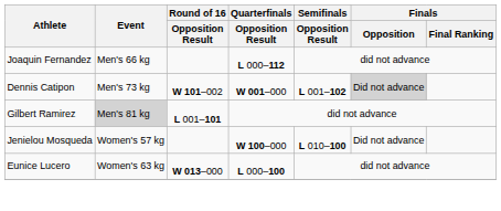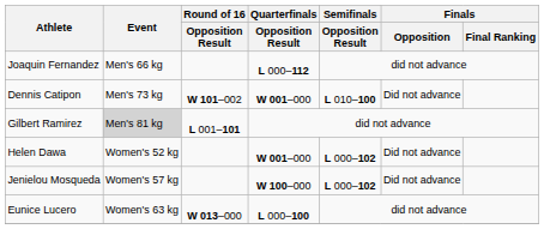 <table class=wikitable style="font-size:90%">
 <tr>
 <th rowspan=2>Athlete</th>
 <th rowspan=2>Event</th>
 <th>Round of 16</th>
 <th>Quarterfinals</th>
 <th>Semifinals</th>
 <th colspan=2>Finals</th>
 </tr>
 <tr>
 <th>Opposition<br>Result</th>
 <th>Opposition<br>Result</th>
 <th>Opposition<br>Result</th>
 <th>Opposition</th>
 <th>Final Ranking</th>
 </tr>
 <tr>
 <td>Joaquin Fernandez</td>
 <td>Men's 66 kg</td>
 <td></td>
 <td align=center><br><strong>L</strong> 000–<strong>112</strong></td>
 <td align=center colspan=3>did not advance</td>
 </tr>
 <tr>
 <td>Dennis Catipon</td>
 <td>Men's 73 kg</td>
 <td align=center><br><strong>W</strong> <strong>101</strong>–002</td>
 <td align=center><br><strong>W</strong> <strong>001</strong>–000</td>
-<td align=center><br><strong>L</strong> 001–<strong>102</strong></td>
-<td align=center style="background: lightgrey;">Did not advance</td>
+<td align=center><br><strong>L</strong> 010–<strong>100</strong></td>
+<td align=center>Did not advance</td>
 <td align=center></td>
 </tr>
 <tr>
 <td>Gilbert Ramirez</td>
 <td style="background: lightgrey;">Men's 81 kg</td>
 <td align=center><br><strong>L</strong> 001–<strong>101</strong></td>
 <td align=center colspan=4>did not advance</td>
 </tr>
 <tr>
+<td>Helen Dawa</td>
+<td>Women's 52 kg</td>
+<td></td>
+<td align=center><br><strong>W</strong> <strong>001</strong>–000</td>
+<td align=center><br><strong>L</strong> 000–<strong>102</strong></td>
+<td align=center>Did not advance</td>
+<td align=center></td>
+</tr>
+<tr>
 <td>Jenielou Mosqueda</td>
 <td>Women's 57 kg</td>
 <td></td>
 <td align=center><br><strong>W</strong> <strong>100</strong>–000</td>
-<td align=center><br><strong>L</strong> 010–<strong>100</strong></td>
+<td align=center><br><strong>L</strong> 000–<strong>102</strong></td>
 <td align=center>Did not advance</td>
 <td align=center></td>
 </tr>
 <tr>
 <td>Eunice Lucero</td>
 <td>Women's 63 kg</td>
 <td align=center><br><strong>W</strong> <strong>013</strong>–000</td>
 <td align=center><br><strong>L</strong> 000–<strong>100</strong></td>
 <td align=center colspan=3>did not advance</td>
 </tr>
 <tr>
 </tr>
 </table>
